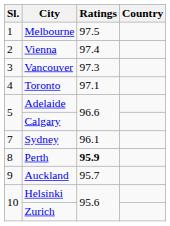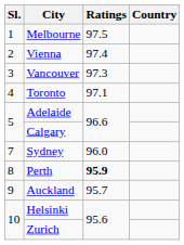 <table class="wikitable">
 <tr>
 <th>Sl.</th>
 <th>City</th>
 <th>Ratings</th>
 <th>Country</th>
 </tr>
 <tr>
 <td>1</td>
 <td><a href='#'>Melbourne</a></td>
 <td>97.5</td>
 <td></td>
 </tr>
 <tr>
 <td>2</td>
 <td><a href='#'>Vienna</a></td>
 <td>97.4</td>
 <td></td>
 </tr>
 <tr>
 <td>3</td>
 <td><a href='#'>Vancouver</a></td>
 <td>97.3</td>
 <td></td>
 </tr>
 <tr>
 <td>4</td>
 <td><a href='#'>Toronto</a></td>
 <td>97.1</td>
 <td></td>
 </tr>
 <tr>
 <td rowspan=2>5</td>
 <td><a href='#'>Adelaide</a></td>
 <td rowspan=2>96.6</td>
 <td></td>
 </tr>
 <tr>
 <td><a href='#'>Calgary</a></td>
 <td></td>
 </tr>
 <tr>
 <td>7</td>
 <td><a href='#'>Sydney</a></td>
-<td>96.1</td>
+<td>96.0</td>
 <td></td>
 </tr>
 <tr>
 <td>8</td>
 <td><a href='#'>Perth</a></td>
 <td><strong>95.9</strong></td>
 <td></td>
 </tr>
 <tr>
 <td>9</td>
 <td><a href='#'>Auckland</a></td>
 <td>95.7</td>
 <td></td>
 </tr>
 <tr>
 <td rowspan=2>10</td>
 <td><a href='#'>Helsinki</a></td>
 <td rowspan=2>95.6</td>
 <td></td>
 </tr>
 <tr>
 <td><a href='#'>Zurich</a></td>
 <td></td>
 </tr>
 </table>
